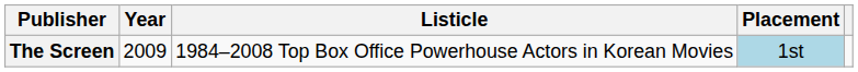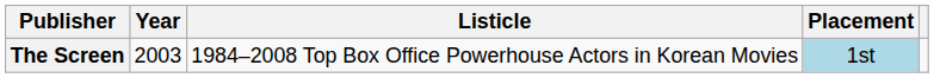 <table class="wikitable plainrowheaders sortable" style="margin-right: 0;">
 <tr>
 <th scope="col">Publisher</th>
 <th scope="col">Year</th>
 <th scope="col">Listicle</th>
 <th scope="col">Placement</th>
 <th scope="col" class="unsortable"></th>
 </tr>
 <tr>
 <th scope="row">The Screen</th>
-<td>2009</td>
+<td>2003</td>
 <td>1984–2008 Top Box Office Powerhouse Actors in Korean Movies</td>
 <td style="background: lightblue; text-align:center">1st</td>
 <td></td>
 </tr>
 </table>
